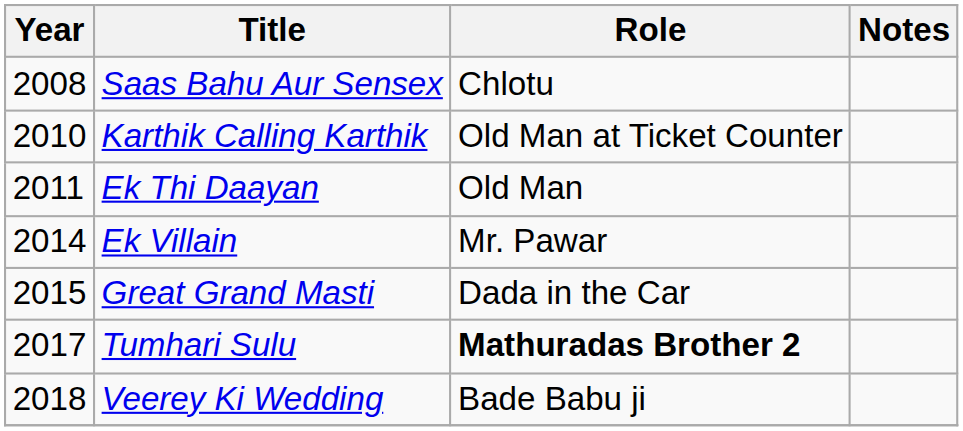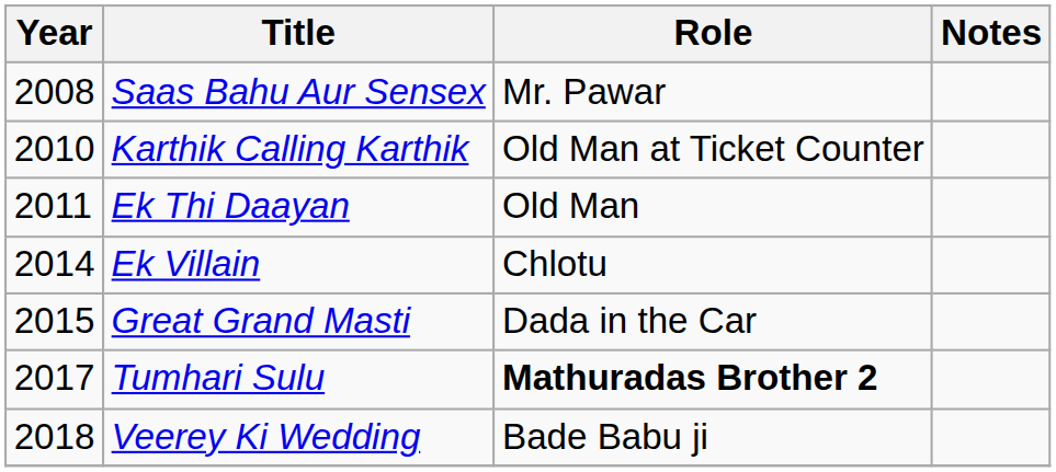 <table class="wikitable sortable">
 <tr>
 <th>Year</th>
 <th>Title</th>
 <th>Role</th>
 <th>Notes</th>
 </tr>
 <tr>
 <td>2008</td>
 <td><em><a href='#'>Saas Bahu Aur Sensex</a></em></td>
-<td>Chlotu</td>
+<td>Mr. Pawar</td>
 <td></td>
 </tr>
 <tr>
 <td>2010</td>
 <td><em><a href='#'>Karthik Calling Karthik</a></em></td>
 <td>Old Man at Ticket Counter</td>
 <td></td>
 </tr>
 <tr>
 <td>2011</td>
 <td><em><a href='#'>Ek Thi Daayan</a></em></td>
 <td>Old Man</td>
 <td></td>
 </tr>
 <tr>
 <td>2014</td>
 <td><em><a href='#'>Ek Villain</a></em></td>
-<td>Mr. Pawar</td>
+<td>Chlotu</td>
 <td></td>
 </tr>
 <tr>
 <td>2015</td>
 <td><em><a href='#'>Great Grand Masti</a></em></td>
 <td>Dada in the Car</td>
 <td></td>
 </tr>
 <tr>
 <td>2017</td>
 <td><em><a href='#'>Tumhari Sulu</a></em></td>
 <td><strong>Mathuradas Brother 2</strong></td>
 <td></td>
 </tr>
 <tr>
 <td>2018</td>
 <td><em><a href='#'>Veerey Ki Wedding</a></em></td>
 <td>Bade Babu ji</td>
 <td></td>
 </tr>
 <tr>
 </tr>
 </table>
